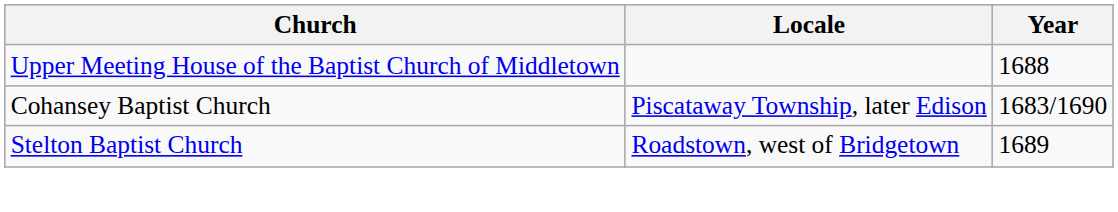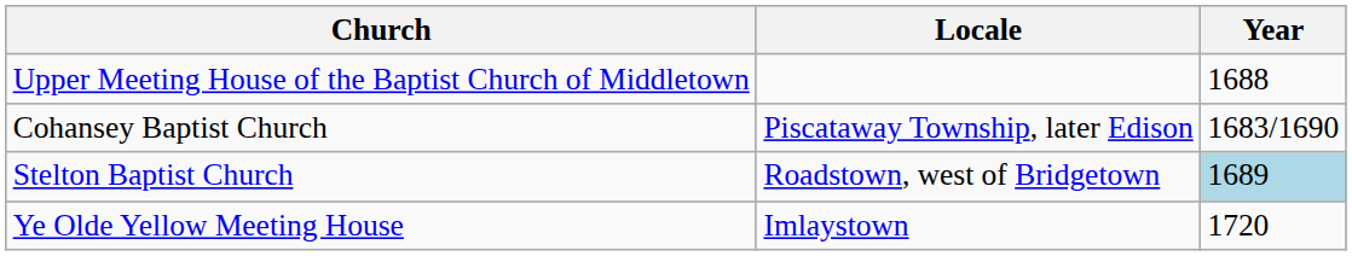 <table class="wikitable sortable">
 <tr atom 1978>
 <th>Church</th>
 <th>Locale</th>
 <th>Year</th>
 </tr>
 <tr>
 <td><a href='#'>Upper Meeting House of the Baptist Church of Middletown</a></td>
 <td></td>
 <td>1688</td>
 </tr>
 <tr>
 <td>Cohansey Baptist Church</td>
 <td><a href='#'>Piscataway Township</a>, later <a href='#'>Edison</a></td>
 <td>1683/1690</td>
 </tr>
 <tr>
 <td><a href='#'>Stelton Baptist Church</a></td>
 <td><a href='#'>Roadstown</a>, west of <a href='#'>Bridgetown</a></td>
-<td>1689</td>
+<td style="background: lightblue;">1689</td>
+</tr>
+<tr>
+<td><a href='#'>Ye Olde Yellow Meeting House</a></td>
+<td><a href='#'>Imlaystown</a></td>
+<td>1720</td>
 </tr>
 </table>
